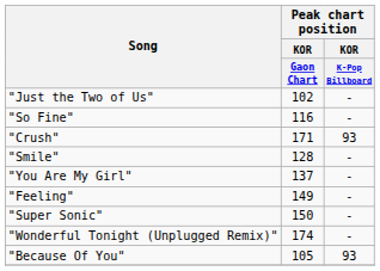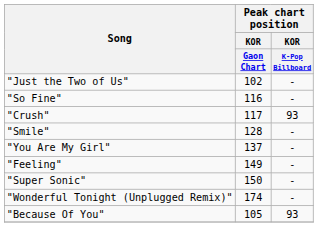 <table class="wikitable sortable" style="text-align:center;">
 <tr>
 <th rowspan="3">Song</th>
 <th colspan="9">Peak chart position</th>
 </tr>
 <tr>
 <th colspan="1" width="40"><small>KOR</small></th>
 <th colspan width="40"><small>KOR</small></th>
 </tr>
 <tr style="font-size:smaller;">
 <th><a href='#'>Gaon Chart</a></th>
 <th width="30"><small><a href='#'>K-Pop</a> <a href='#'>Billboard</a></small></th>
 </tr>
 <tr>
 <td align="left">"Just the Two of Us"</td>
 <td>102</td>
 <td>-</td>
 </tr>
 <tr>
 <td align="left">"So Fine"</td>
 <td>116</td>
 <td>-</td>
 </tr>
 <tr>
 <td align="left">"Crush"</td>
-<td>171</td>
+<td>117</td>
 <td>93</td>
 </tr>
 <tr>
 <td align="left">"Smile"</td>
 <td>128</td>
 <td>-</td>
 </tr>
 <tr>
 <td align="left">"You Are My Girl"</td>
 <td>137</td>
 <td>-</td>
 </tr>
 <tr>
 <td align="left">"Feeling"</td>
 <td>149</td>
 <td>-</td>
 </tr>
 <tr>
 <td align="left">"Super Sonic"</td>
 <td>150</td>
 <td>-</td>
 </tr>
 <tr>
 <td align="left">"Wonderful Tonight (Unplugged Remix)"</td>
 <td>174</td>
 <td>-</td>
 </tr>
 <tr>
 <td align="left">"Because Of You"</td>
 <td>105</td>
 <td>93</td>
 </tr>
 <tr>
 </tr>
 </table>
